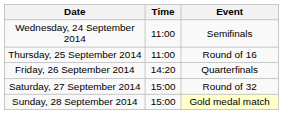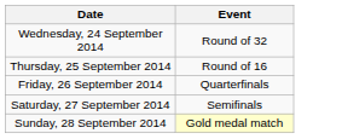 <table class = "wikitable" style="text-align:center;">
 <tr>
 <th width=220>Date</th>
-<th width=50>Time</th>
 <th width=150>Event</th>
 </tr>
 <tr>
 <td>Wednesday, 24 September 2014</td>
-<td>11:00</td>
-<td>Semifinals</td>
+<td>Round of 32</td>
 </tr>
 <tr>
 <td>Thursday, 25 September 2014</td>
-<td>11:00</td>
 <td>Round of 16</td>
 </tr>
 <tr>
 <td>Friday, 26 September 2014</td>
-<td>14:20</td>
 <td>Quarterfinals</td>
 </tr>
 <tr>
 <td>Saturday, 27 September 2014</td>
-<td>15:00</td>
-<td>Round of 32</td>
+<td>Semifinals</td>
 </tr>
 <tr>
 <td>Sunday, 28 September 2014</td>
-<td>15:00</td>
 <td bgcolor=ffffcc>Gold medal match</td>
 </tr>
 </table>
